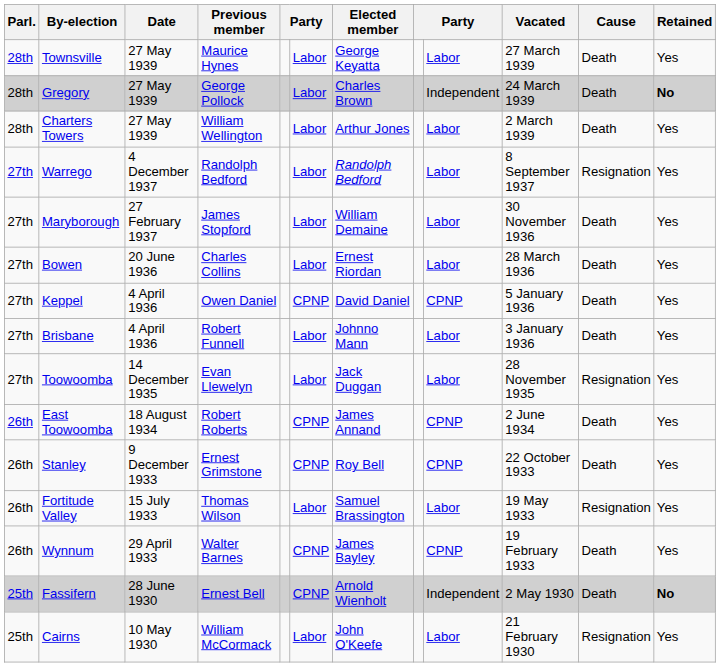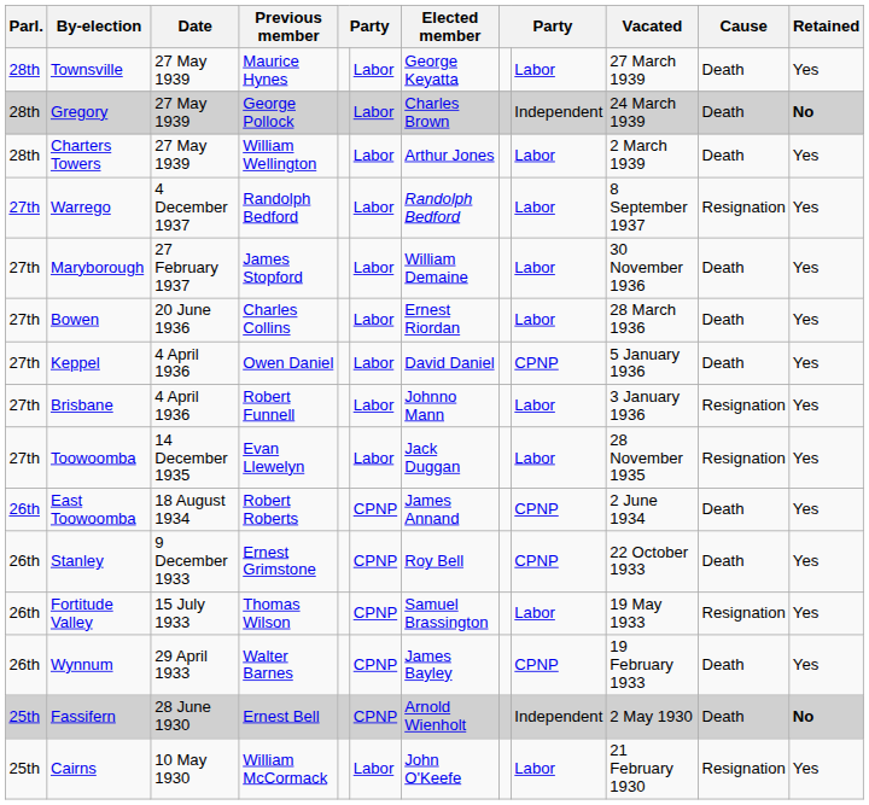 <table class="wikitable">
 <tr>
 <th>Parl.</th>
 <th>By-election</th>
 <th>Date</th>
 <th>Previous member</th>
 <th colspan="2">Party</th>
 <th>Elected member</th>
 <th colspan="2">Party</th>
 <th>Vacated</th>
 <th>Cause</th>
 <th>Retained</th>
 </tr>
 <tr>
 <td><a href='#'>28th</a></td>
 <td><a href='#'>Townsville</a></td>
 <td>27 May 1939</td>
 <td><a href='#'>Maurice Hynes</a></td>
 <td> </td>
 <td><a href='#'>Labor</a></td>
 <td><a href='#'>George Keyatta</a></td>
 <td> </td>
 <td><a href='#'>Labor</a></td>
 <td>27 March 1939</td>
 <td>Death</td>
 <td>Yes</td>
 </tr>
 <tr style="background:#d0d0d0;">
 <td>28th</td>
 <td><a href='#'>Gregory</a></td>
 <td>27 May 1939</td>
 <td><a href='#'>George Pollock</a></td>
 <td> </td>
 <td><a href='#'>Labor</a></td>
 <td><a href='#'>Charles Brown</a></td>
 <td> </td>
 <td>Independent</td>
 <td>24 March 1939</td>
 <td>Death</td>
 <td><strong>No</strong></td>
 </tr>
 <tr>
 <td>28th</td>
 <td><a href='#'>Charters Towers</a></td>
 <td>27 May 1939</td>
 <td><a href='#'>William Wellington</a></td>
 <td> </td>
 <td><a href='#'>Labor</a></td>
 <td><a href='#'>Arthur Jones</a></td>
 <td> </td>
 <td><a href='#'>Labor</a></td>
 <td>2 March 1939</td>
 <td>Death</td>
 <td>Yes</td>
 </tr>
 <tr>
 <td><a href='#'>27th</a></td>
 <td><a href='#'>Warrego</a></td>
 <td>4 December 1937</td>
 <td><a href='#'>Randolph Bedford</a></td>
 <td> </td>
 <td><a href='#'>Labor</a></td>
 <td><em><a href='#'>Randolph Bedford</a></em></td>
 <td> </td>
 <td><a href='#'>Labor</a></td>
 <td>8 September 1937</td>
 <td>Resignation</td>
 <td>Yes</td>
 </tr>
 <tr>
 <td>27th</td>
 <td><a href='#'>Maryborough</a></td>
 <td>27 February 1937</td>
 <td><a href='#'>James Stopford</a></td>
 <td> </td>
 <td><a href='#'>Labor</a></td>
 <td><a href='#'>William Demaine</a></td>
 <td> </td>
 <td><a href='#'>Labor</a></td>
 <td>30 November 1936</td>
 <td>Death</td>
 <td>Yes</td>
 </tr>
 <tr>
 <td>27th</td>
 <td><a href='#'>Bowen</a></td>
 <td>20 June 1936</td>
 <td><a href='#'>Charles Collins</a></td>
 <td> </td>
 <td><a href='#'>Labor</a></td>
 <td><a href='#'>Ernest Riordan</a></td>
 <td> </td>
 <td><a href='#'>Labor</a></td>
 <td>28 March 1936</td>
 <td>Death</td>
 <td>Yes</td>
 </tr>
 <tr>
 <td>27th</td>
 <td><a href='#'>Keppel</a></td>
 <td>4 April 1936</td>
 <td><a href='#'>Owen Daniel</a></td>
 <td> </td>
-<td><a href='#'>CPNP</a></td>
+<td><a href='#'>Labor</a></td>
 <td><a href='#'>David Daniel</a></td>
 <td> </td>
 <td><a href='#'>CPNP</a></td>
 <td>5 January 1936</td>
 <td>Death</td>
 <td>Yes</td>
 </tr>
 <tr>
 <td>27th</td>
 <td><a href='#'>Brisbane</a></td>
 <td>4 April 1936</td>
 <td><a href='#'>Robert Funnell</a></td>
 <td> </td>
 <td><a href='#'>Labor</a></td>
 <td><a href='#'>Johnno Mann</a></td>
 <td> </td>
 <td><a href='#'>Labor</a></td>
 <td>3 January 1936</td>
-<td>Death</td>
+<td>Resignation</td>
 <td>Yes</td>
 </tr>
 <tr>
 <td>27th</td>
 <td><a href='#'>Toowoomba</a></td>
 <td>14 December 1935</td>
 <td><a href='#'>Evan Llewelyn</a></td>
 <td> </td>
 <td><a href='#'>Labor</a></td>
 <td><a href='#'>Jack Duggan</a></td>
 <td> </td>
 <td><a href='#'>Labor</a></td>
 <td>28 November 1935</td>
 <td>Resignation</td>
 <td>Yes</td>
 </tr>
 <tr>
 <td><a href='#'>26th</a></td>
 <td><a href='#'>East Toowoomba</a></td>
 <td>18 August 1934</td>
 <td><a href='#'>Robert Roberts</a></td>
 <td> </td>
 <td><a href='#'>CPNP</a></td>
 <td><a href='#'>James Annand</a></td>
 <td> </td>
 <td><a href='#'>CPNP</a></td>
 <td>2 June 1934</td>
 <td>Death</td>
 <td>Yes</td>
 </tr>
 <tr>
 <td>26th</td>
 <td><a href='#'>Stanley</a></td>
 <td>9 December 1933</td>
 <td><a href='#'>Ernest Grimstone</a></td>
 <td> </td>
 <td><a href='#'>CPNP</a></td>
 <td><a href='#'>Roy Bell</a></td>
 <td> </td>
 <td><a href='#'>CPNP</a></td>
 <td>22 October 1933</td>
 <td>Death</td>
 <td>Yes</td>
 </tr>
 <tr>
 <td>26th</td>
 <td><a href='#'>Fortitude Valley</a></td>
 <td>15 July 1933</td>
 <td><a href='#'>Thomas Wilson</a></td>
 <td> </td>
-<td><a href='#'>Labor</a></td>
+<td><a href='#'>CPNP</a></td>
 <td><a href='#'>Samuel Brassington</a></td>
 <td> </td>
 <td><a href='#'>Labor</a></td>
 <td>19 May 1933</td>
 <td>Resignation</td>
 <td>Yes</td>
 </tr>
 <tr>
 <td>26th</td>
 <td><a href='#'>Wynnum</a></td>
 <td>29 April 1933</td>
 <td><a href='#'>Walter Barnes</a></td>
 <td> </td>
 <td><a href='#'>CPNP</a></td>
 <td><a href='#'>James Bayley</a></td>
 <td> </td>
 <td><a href='#'>CPNP</a></td>
 <td>19 February 1933</td>
 <td>Death</td>
 <td>Yes</td>
 </tr>
 <tr style="background:#d0d0d0;">
 <td><a href='#'>25th</a></td>
 <td><a href='#'>Fassifern</a></td>
 <td>28 June 1930</td>
 <td><a href='#'>Ernest Bell</a></td>
 <td> </td>
 <td><a href='#'>CPNP</a></td>
 <td><a href='#'>Arnold Wienholt</a></td>
 <td> </td>
 <td>Independent</td>
 <td>2 May 1930</td>
 <td>Death</td>
 <td><strong>No</strong></td>
 </tr>
 <tr>
 <td>25th</td>
 <td><a href='#'>Cairns</a></td>
 <td>10 May 1930</td>
 <td><a href='#'>William McCormack</a></td>
 <td> </td>
 <td><a href='#'>Labor</a></td>
 <td><a href='#'>John O'Keefe</a></td>
 <td> </td>
 <td><a href='#'>Labor</a></td>
 <td>21 February 1930</td>
 <td>Resignation</td>
 <td>Yes</td>
 </tr>
 </table>
